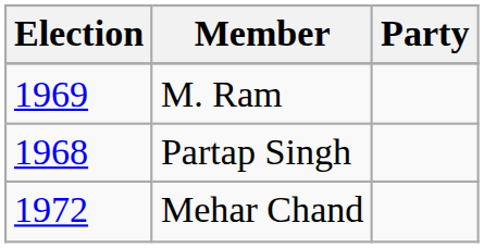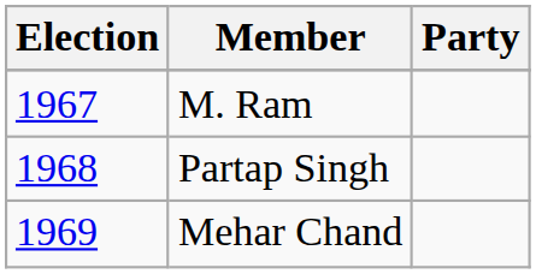 <table class="wikitable sortable">
 <tr>
 <th>Election</th>
 <th>Member</th>
 <th colspan=2>Party</th>
 </tr>
 <tr>
 </tr>
 <tr>
-<td><a href='#'>1969</a></td>
+<td><a href='#'>1967</a></td>
 <td>M. Ram</td>
 <td></td>
 </tr>
 <tr>
 <td><a href='#'>1968</a></td>
 <td>Partap Singh</td>
 <td></td>
 </tr>
 <tr>
-<td><a href='#'>1972</a></td>
+<td><a href='#'>1969</a></td>
 <td>Mehar Chand</td>
 <td></td>
 </tr>
 </table>
